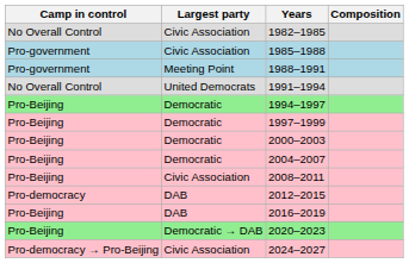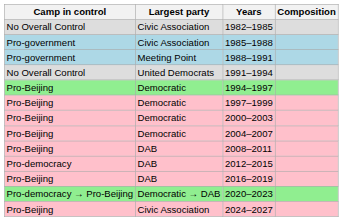 <table class="wikitable" style="font-size: 95%;">
 <tr>
 <th>Camp in control</th>
 <th>Largest party</th>
 <th>Years</th>
 <th>Composition</th>
 </tr>
 <tr ! style="background-color: #DDDDDD">
 <td>No Overall Control</td>
 <td>Civic Association</td>
 <td>1982–1985</td>
 <td></td>
 </tr>
 <tr ! style="background-color: LightBlue">
 <td>Pro-government</td>
 <td>Civic Association</td>
 <td>1985–1988</td>
 <td></td>
 </tr>
 <tr ! style="background-color: LightBlue">
 <td>Pro-government</td>
 <td>Meeting Point</td>
 <td>1988–1991</td>
 <td></td>
 </tr>
 <tr ! style="background-color: #DDDDDD">
 <td>No Overall Control</td>
 <td>United Democrats</td>
 <td>1991–1994</td>
 <td></td>
 </tr>
 <tr ! style="background-color: LightGreen">
 <td>Pro-Beijing</td>
 <td>Democratic</td>
 <td>1994–1997</td>
 <td></td>
 </tr>
 <tr ! style="background-color: Pink">
 <td>Pro-Beijing</td>
 <td>Democratic</td>
 <td>1997–1999</td>
 <td></td>
 </tr>
 <tr ! style="background-color: Pink">
 <td>Pro-Beijing</td>
 <td>Democratic</td>
 <td>2000–2003</td>
 <td></td>
 </tr>
 <tr ! style="background-color: Pink">
 <td>Pro-Beijing</td>
 <td>Democratic</td>
 <td>2004–2007</td>
 <td></td>
 </tr>
 <tr ! style="background-color: Pink">
 <td>Pro-Beijing</td>
-<td>Civic Association</td>
+<td>DAB</td>
 <td>2008–2011</td>
 <td></td>
 </tr>
 <tr ! style="background-color: Pink">
 <td>Pro-democracy</td>
 <td>DAB</td>
 <td>2012–2015</td>
 <td></td>
 </tr>
 <tr ! style="background-color: Pink">
 <td>Pro-Beijing</td>
 <td>DAB</td>
 <td>2016–2019</td>
 <td></td>
 </tr>
 <tr ! style="background-color: LightGreen">
-<td>Pro-Beijing</td>
+<td>Pro-democracy → Pro-Beijing</td>
 <td>Democratic → DAB</td>
 <td>2020–2023</td>
 <td></td>
 </tr>
 <tr ! style="background-color: Pink">
-<td>Pro-democracy → Pro-Beijing</td>
+<td>Pro-Beijing</td>
 <td>Civic Association</td>
 <td>2024–2027</td>
 <td></td>
 </tr>
 </table>
